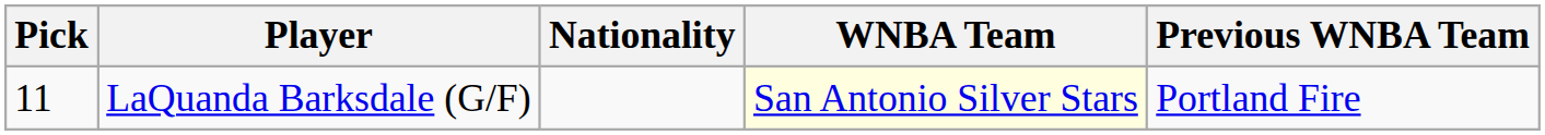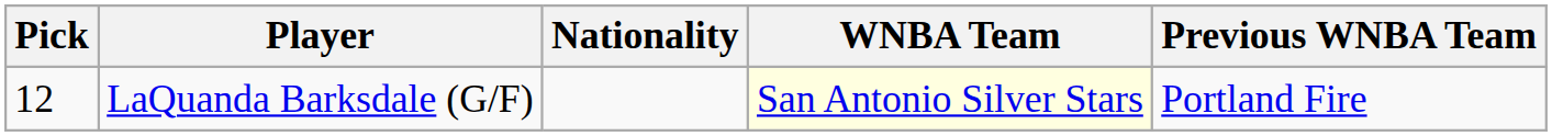 <table class="wikitable">
 <tr>
 <th>Pick</th>
 <th>Player</th>
 <th>Nationality</th>
 <th>WNBA Team</th>
 <th>Previous WNBA Team</th>
 </tr>
 <tr>
-<td>11</td>
+<td>12</td>
 <td><a href='#'>LaQuanda Barksdale</a> (G/F)</td>
 <td></td>
 <td style="background: lightyellow;"><a href='#'>San Antonio Silver Stars</a></td>
 <td><a href='#'>Portland Fire</a></td>
 </tr>
 </table>
